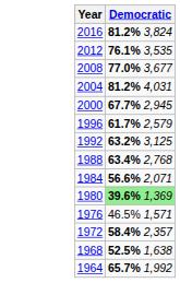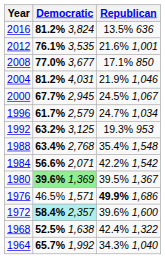 <table class="wikitable"  style="float:right; margin:1em; font-size:95%;">
 <tr style="background:lightgrey;">
 <th>Year</th>
 <th><a href='#'>Democratic</a></th>
+<th><a href='#'>Republican</a></th>
 </tr>
 <tr>
 <td align="center" ><a href='#'>2016</a></td>
 <td align="center" ><strong>81.2%</strong> <em>3,824</em></td>
+<td align="center" >13.5% <em>636</em></td>
 </tr>
 <tr>
 <td align="center" ><a href='#'>2012</a></td>
 <td align="center" ><strong>76.1%</strong> <em>3,535</em></td>
+<td align="center" >21.6% <em>1,001</em></td>
 </tr>
 <tr>
 <td align="center" ><a href='#'>2008</a></td>
 <td align="center" ><strong>77.0%</strong> <em>3,677</em></td>
+<td align="center" >17.1% <em>850</em></td>
 </tr>
 <tr>
 <td align="center" ><a href='#'>2004</a></td>
 <td align="center" ><strong>81.2%</strong> <em>4,031</em></td>
+<td align="center" >21.9% <em>1,046</em></td>
 </tr>
 <tr>
 <td align="center" ><a href='#'>2000</a></td>
 <td align="center" ><strong>67.7%</strong> <em>2,945</em></td>
+<td align="center" >24.5% <em>1,067</em></td>
 </tr>
 <tr>
 <td align="center" ><a href='#'>1996</a></td>
 <td align="center" ><strong>61.7%</strong> <em>2,579</em></td>
+<td align="center" >24.7% <em>1,034</em></td>
 </tr>
 <tr>
 <td align="center" ><a href='#'>1992</a></td>
 <td align="center" ><strong>63.2%</strong> <em>3,125</em></td>
+<td align="center" >19.3% <em>953</em></td>
 </tr>
 <tr>
 <td align="center" ><a href='#'>1988</a></td>
 <td align="center" ><strong>63.4%</strong> <em>2,768</em></td>
+<td align="center" >35.4% <em>1,548</em></td>
 </tr>
 <tr>
 <td align="center" ><a href='#'>1984</a></td>
 <td align="center" ><strong>56.6%</strong> <em>2,071</em></td>
+<td align="center" >42.2% <em>1,542</em></td>
 </tr>
 <tr>
 <td align="center" ><a href='#'>1980</a></td>
 <td align="center"  style="background: lightgreen;"><strong>39.6%</strong> <em>1,369</em></td>
+<td align="center" >39.5% <em>1,367</em></td>
 </tr>
 <tr>
 <td align="center" ><a href='#'>1976</a></td>
 <td align="center" >46.5% <em>1,571</em></td>
+<td align="center" ><strong>49.9%</strong> <em>1,686</em></td>
 </tr>
 <tr>
 <td align="center" ><a href='#'>1972</a></td>
-<td align="center" ><strong>58.4%</strong> <em>2,357</em></td>
+<td align="center"  style="background: paleturquoise;"><strong>58.4%</strong> <em>2,357</em></td>
+<td align="center" >39.6% <em>1,600</em></td>
 </tr>
 <tr>
 <td align="center" ><a href='#'>1968</a></td>
 <td align="center" ><strong>52.5%</strong> <em>1,638</em></td>
+<td align="center" >42.4% <em>1,322</em></td>
 </tr>
 <tr>
 <td align="center" ><a href='#'>1964</a></td>
 <td align="center" ><strong>65.7%</strong> <em>1,992</em></td>
+<td align="center" >34.3% <em>1,040</em></td>
 </tr>
 </table>
